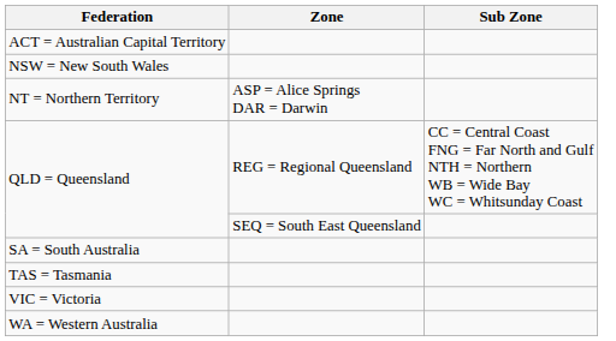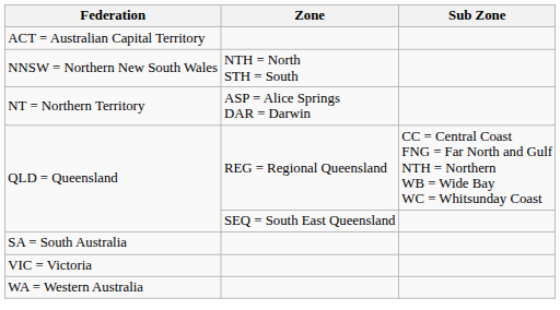 <table class="wikitable">
 <tr>
 <th>Federation</th>
 <th>Zone</th>
 <th>Sub Zone</th>
 </tr>
 <tr>
 <td>ACT = Australian Capital Territory</td>
 <td></td>
 <td></td>
 </tr>
 <tr>
-<td>NSW = New South Wales</td>
-<td></td>
+<td>NNSW = Northern New South Wales</td>
+<td>NTH = North <br> STH = South</td>
 <td></td>
 </tr>
 <tr>
 <td>NT = Northern Territory</td>
 <td>ASP = Alice Springs <br> DAR = Darwin</td>
 <td></td>
 </tr>
 <tr>
 <td rowspan=2>QLD = Queensland</td>
 <td>REG = Regional Queensland</td>
 <td>CC = Central Coast<br>FNG = Far North and Gulf<br>NTH = Northern<br>WB = Wide Bay<br>WC = Whitsunday Coast</td>
 </tr>
 <tr>
 <td>SEQ = South East Queensland</td>
 <td></td>
 </tr>
 <tr>
 <td>SA = South Australia</td>
 <td></td>
 <td></td>
 </tr>
 <tr>
-<td>TAS = Tasmania</td>
-<td></td>
-<td></td>
-</tr>
-<tr>
 <td>VIC = Victoria</td>
 <td></td>
 <td></td>
 </tr>
 <tr>
 <td>WA = Western Australia</td>
 <td></td>
 <td></td>
 </tr>
 </table>
